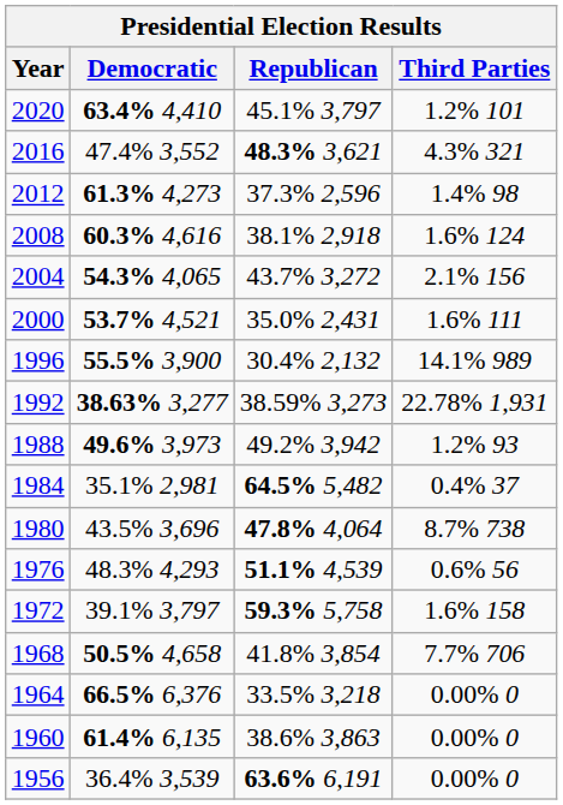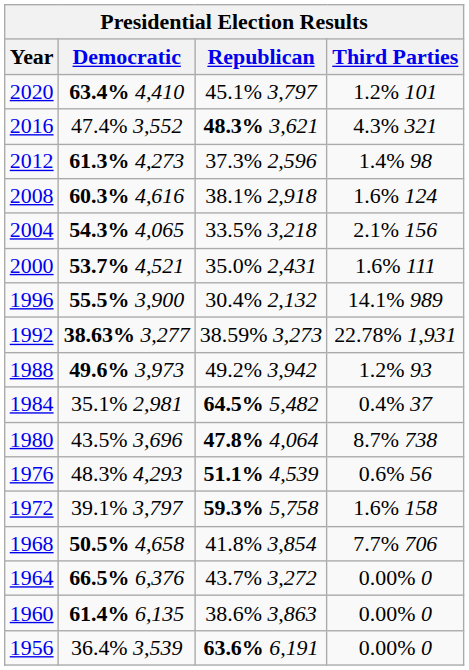 <table class="wikitable">
 <tr>
 <th colspan="4">Presidential Election Results</th>
 </tr>
 <tr>
 <th>Year</th>
 <th><a href='#'>Democratic</a></th>
 <th><a href='#'>Republican</a></th>
 <th><a href='#'>Third Parties</a></th>
 </tr>
 <tr>
 <td align="center" ><a href='#'>2020</a></td>
 <td align="center" ><strong>63.4%</strong> <em>4,410</em></td>
 <td align="center" >45.1% <em>3,797</em></td>
 <td align="center" >1.2% <em>101</em></td>
 </tr>
 <tr>
 <td align="center" ><a href='#'>2016</a></td>
 <td align="center" >47.4% <em>3,552</em></td>
 <td align="center" ><strong>48.3%</strong> <em>3,621</em></td>
 <td align="center" >4.3% <em>321</em></td>
 </tr>
 <tr>
 <td align="center" ><a href='#'>2012</a></td>
 <td align="center" ><strong>61.3%</strong> <em>4,273</em></td>
 <td align="center" >37.3% <em>2,596</em></td>
 <td align="center" >1.4% <em>98</em></td>
 </tr>
 <tr>
 <td align="center" ><a href='#'>2008</a></td>
 <td align="center" ><strong>60.3%</strong> <em>4,616</em></td>
 <td align="center" >38.1% <em>2,918</em></td>
 <td align="center" >1.6% <em>124</em></td>
 </tr>
 <tr>
 <td align="center" ><a href='#'>2004</a></td>
 <td align="center" ><strong>54.3%</strong> <em>4,065</em></td>
-<td align="center" >43.7% <em>3,272</em></td>
+<td align="center" >33.5% <em>3,218</em></td>
 <td align="center" >2.1% <em>156</em></td>
 </tr>
 <tr>
 <td align="center" ><a href='#'>2000</a></td>
 <td align="center" ><strong>53.7%</strong> <em>4,521</em></td>
 <td align="center" >35.0% <em>2,431</em></td>
 <td align="center" >1.6% <em>111</em></td>
 </tr>
 <tr>
 <td align="center" ><a href='#'>1996</a></td>
 <td align="center" ><strong>55.5%</strong> <em>3,900</em></td>
 <td align="center" >30.4% <em>2,132</em></td>
 <td align="center" >14.1% <em>989</em></td>
 </tr>
 <tr>
 <td align="center" ><a href='#'>1992</a></td>
 <td align="center" ><strong>38.63%</strong> <em>3,277</em></td>
 <td align="center" >38.59% <em>3,273</em></td>
 <td align="center" >22.78% <em>1,931</em></td>
 </tr>
 <tr>
 <td align="center" ><a href='#'>1988</a></td>
 <td align="center" ><strong>49.6%</strong> <em>3,973</em></td>
 <td align="center" >49.2% <em>3,942</em></td>
 <td align="center" >1.2% <em>93</em></td>
 </tr>
 <tr>
 <td align="center" ><a href='#'>1984</a></td>
 <td align="center" >35.1% <em>2,981</em></td>
 <td align="center" ><strong>64.5%</strong> <em>5,482</em></td>
 <td align="center" >0.4% <em>37</em></td>
 </tr>
 <tr>
 <td align="center" ><a href='#'>1980</a></td>
 <td align="center" >43.5% <em>3,696</em></td>
 <td align="center" ><strong>47.8%</strong> <em>4,064</em></td>
 <td align="center" >8.7% <em>738</em></td>
 </tr>
 <tr>
 <td align="center" ><a href='#'>1976</a></td>
 <td align="center" >48.3% <em>4,293</em></td>
 <td align="center" ><strong>51.1%</strong> <em>4,539</em></td>
 <td align="center" >0.6% <em>56</em></td>
 </tr>
 <tr>
 <td align="center" ><a href='#'>1972</a></td>
 <td align="center" >39.1% <em>3,797</em></td>
 <td align="center" ><strong>59.3%</strong> <em>5,758</em></td>
 <td align="center" >1.6% <em>158</em></td>
 </tr>
 <tr>
 <td align="center" ><a href='#'>1968</a></td>
 <td align="center" ><strong>50.5%</strong> <em>4,658</em></td>
 <td align="center" >41.8% <em>3,854</em></td>
 <td align="center" >7.7% <em>706</em></td>
 </tr>
 <tr>
 <td align="center" ><a href='#'>1964</a></td>
 <td align="center" ><strong>66.5%</strong> <em>6,376</em></td>
-<td align="center" >33.5% <em>3,218</em></td>
+<td align="center" >43.7% <em>3,272</em></td>
 <td align="center" >0.00% <em>0</em></td>
 </tr>
 <tr>
 <td align="center" ><a href='#'>1960</a></td>
 <td align="center" ><strong>61.4%</strong> <em>6,135</em></td>
 <td align="center" >38.6% <em>3,863</em></td>
 <td align="center" >0.00% <em>0</em></td>
 </tr>
 <tr>
 <td align="center" ><a href='#'>1956</a></td>
 <td align="center" >36.4% <em>3,539</em></td>
 <td align="center" ><strong>63.6%</strong> <em>6,191</em></td>
 <td align="center" >0.00% <em>0</em></td>
 </tr>
 </table>
